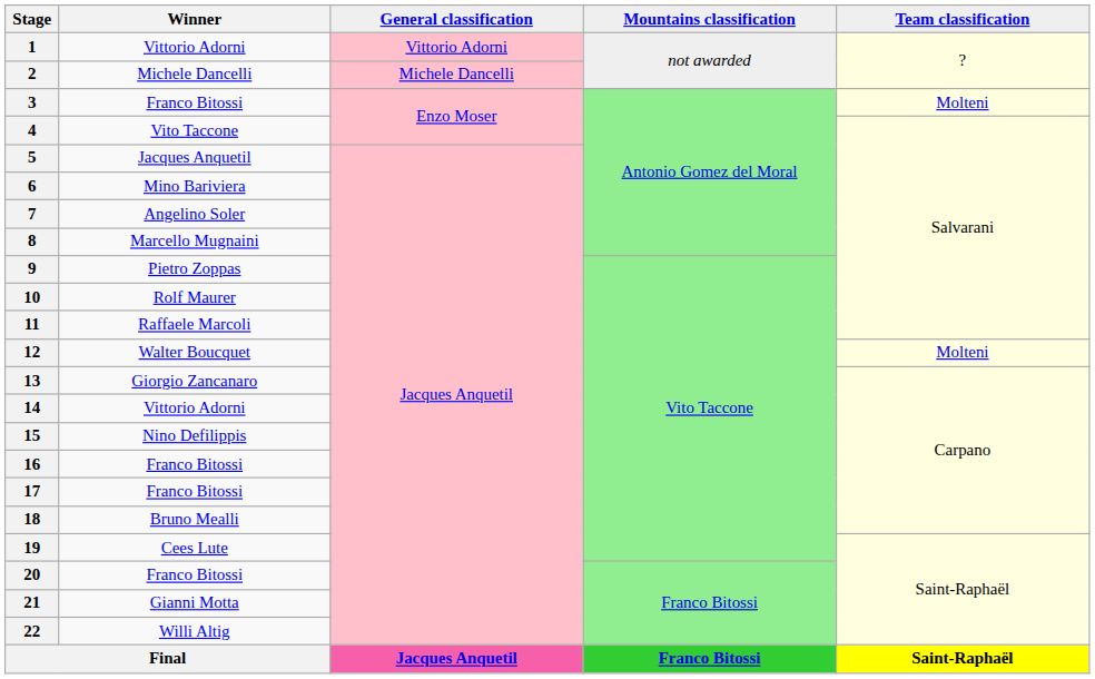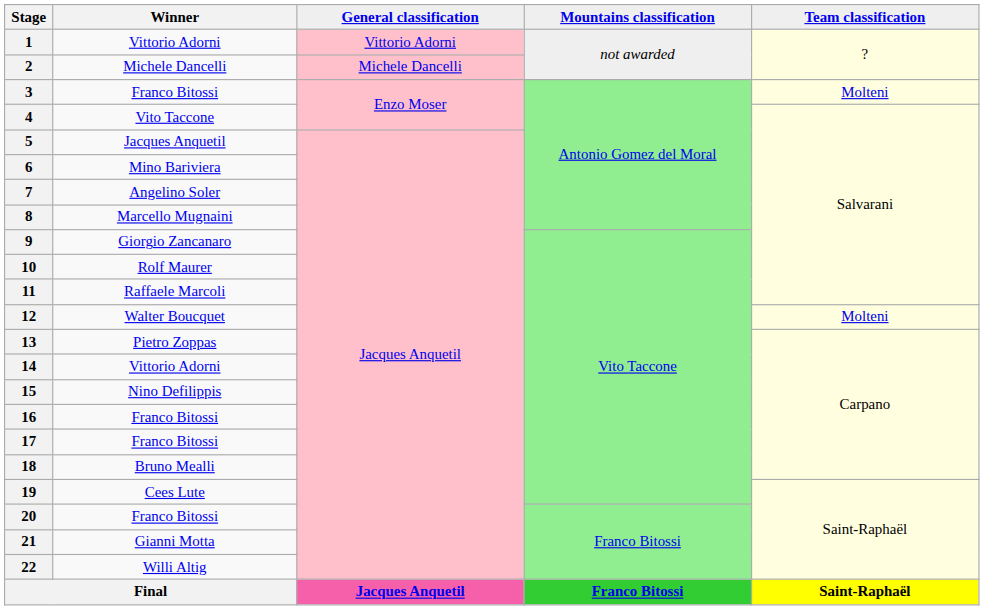 <table class="wikitable" style="text-align: center; font-size:smaller;">
 <tr style="background:#efefef;">
 <th style="width:1%;">Stage</th>
 <th style="width:15%;">Winner</th>
 <th style="background:#efefef; width:14%;"><a href='#'>General classification</a><br></th>
 <th style="background:#efefef; width:14%;"><a href='#'>Mountains classification</a></th>
 <th style="background:#efefef; width:14%;"><a href='#'>Team classification</a></th>
 </tr>
 <tr>
 <th>1</th>
 <td><a href='#'>Vittorio Adorni</a></td>
 <td style="background:pink;" rowspan="1"><a href='#'>Vittorio Adorni</a></td>
 <td style="background:#EFEFEF;" rowspan="2"><em>not awarded</em></td>
 <td style="background:lightyellow;" rowspan="2">?</td>
 </tr>
 <tr>
 <th>2</th>
 <td><a href='#'>Michele Dancelli</a></td>
 <td style="background:pink;" rowspan="1"><a href='#'>Michele Dancelli</a></td>
 </tr>
 <tr>
 <th>3</th>
 <td><a href='#'>Franco Bitossi</a></td>
 <td style="background:pink;" rowspan="2"><a href='#'>Enzo Moser</a></td>
 <td style="background:lightgreen;" rowspan="6"><a href='#'>Antonio Gomez del Moral</a></td>
 <td style="background:lightyellow;" rowspan="1"><a href='#'>Molteni</a></td>
 </tr>
 <tr>
 <th>4</th>
 <td><a href='#'>Vito Taccone</a></td>
 <td style="background:lightyellow;" rowspan="8">Salvarani</td>
 </tr>
 <tr>
 <th>5</th>
 <td><a href='#'>Jacques Anquetil</a></td>
 <td style="background:pink;" rowspan="18"><a href='#'>Jacques Anquetil</a></td>
 </tr>
 <tr>
 <th>6</th>
 <td><a href='#'>Mino Bariviera</a></td>
 </tr>
 <tr>
 <th>7</th>
 <td><a href='#'>Angelino Soler</a></td>
 </tr>
 <tr>
 <th>8</th>
 <td><a href='#'>Marcello Mugnaini</a></td>
 </tr>
 <tr>
 <th>9</th>
-<td><a href='#'>Pietro Zoppas</a></td>
+<td><a href='#'>Giorgio Zancanaro</a></td>
 <td style="background:lightgreen;" rowspan="11"><a href='#'>Vito Taccone</a></td>
 </tr>
 <tr>
 <th>10</th>
 <td><a href='#'>Rolf Maurer</a></td>
 </tr>
 <tr>
 <th>11</th>
 <td><a href='#'>Raffaele Marcoli</a></td>
 </tr>
 <tr>
 <th>12</th>
 <td><a href='#'>Walter Boucquet</a></td>
 <td style="background:lightyellow;" rowspan="1"><a href='#'>Molteni</a></td>
 </tr>
 <tr>
 <th>13</th>
-<td><a href='#'>Giorgio Zancanaro</a></td>
+<td><a href='#'>Pietro Zoppas</a></td>
 <td style="background:lightyellow;" rowspan="6">Carpano</td>
 </tr>
 <tr>
 <th>14</th>
 <td><a href='#'>Vittorio Adorni</a></td>
 </tr>
 <tr>
 <th>15</th>
 <td><a href='#'>Nino Defilippis</a></td>
 </tr>
 <tr>
 <th>16</th>
 <td><a href='#'>Franco Bitossi</a></td>
 </tr>
 <tr>
 <th>17</th>
 <td><a href='#'>Franco Bitossi</a></td>
 </tr>
 <tr>
 <th>18</th>
 <td><a href='#'>Bruno Mealli</a></td>
 </tr>
 <tr>
 <th>19</th>
 <td><a href='#'>Cees Lute</a></td>
 <td style="background:lightyellow;" rowspan="4">Saint-Raphaël</td>
 </tr>
 <tr>
 <th>20</th>
 <td><a href='#'>Franco Bitossi</a></td>
 <td style="background:lightgreen;" rowspan="3"><a href='#'>Franco Bitossi</a></td>
 </tr>
 <tr>
 <th>21</th>
 <td><a href='#'>Gianni Motta</a></td>
 </tr>
 <tr>
 <th>22</th>
 <td><a href='#'>Willi Altig</a></td>
 </tr>
 <tr>
 <th colspan=2><strong>Final</strong></th>
 <th style="background:#F660AB;"><strong><a href='#'>Jacques Anquetil</a></strong></th>
 <th style="background:#32CD32;"><strong><a href='#'>Franco Bitossi</a></strong></th>
 <th style="background:yellow;"><strong>Saint-Raphaël</strong></th>
 </tr>
 </table>
